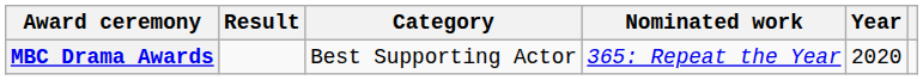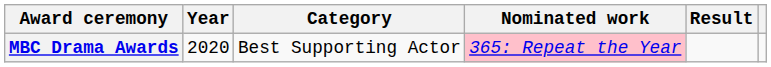 <table class="wikitable plainrowheaders sortable">
 <tr>
 <th scope="col">Award ceremony</th>
-<th scope="col">Result</th>
+<th scope="col">Year</th>
 <th scope="col">Category</th>
 <th scope="col">Nominated work</th>
-<th scope="col">Year</th>
+<th scope="col">Result</th>
 <th scope="col" class="unsortable"></th>
 </tr>
 <tr>
 <th scope="row"><a href='#'>MBC Drama Awards</a></th>
+<td>2020</td>
+<td>Best Supporting Actor</td>
+<td style="background: pink;"><em><a href='#'>365: Repeat the Year</a></em></td>
 <td></td>
-<td>Best Supporting Actor</td>
-<td><em><a href='#'>365: Repeat the Year</a></em></td>
-<td>2020</td>
 <td></td>
 </tr>
 </table>
